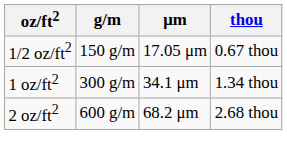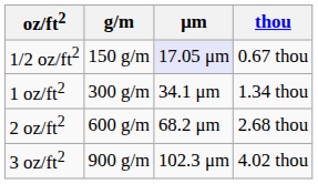 <table class="wikitable">
 <tr>
 <th>oz/ft<sup>2</sup></th>
 <th>g/m</th>
 <th>μm</th>
 <th><a href='#'>thou</a></th>
 </tr>
 <tr>
 <td>1/2 oz/ft<sup>2</sup></td>
 <td>150 g/m</td>
-<td>17.05 μm</td>
+<td style="background: lavender;">17.05 μm</td>
 <td>0.67 thou</td>
 </tr>
 <tr>
 <td>1 oz/ft<sup>2</sup></td>
 <td>300 g/m</td>
 <td>34.1 μm</td>
 <td>1.34 thou</td>
 </tr>
 <tr>
 <td>2 oz/ft<sup>2</sup></td>
 <td>600 g/m</td>
 <td>68.2 μm</td>
 <td>2.68 thou</td>
 </tr>
+<tr>
+<td>3 oz/ft<sup>2</sup></td>
+<td>900 g/m</td>
+<td>102.3 μm</td>
+<td>4.02 thou</td>
+</tr>
 </table>
